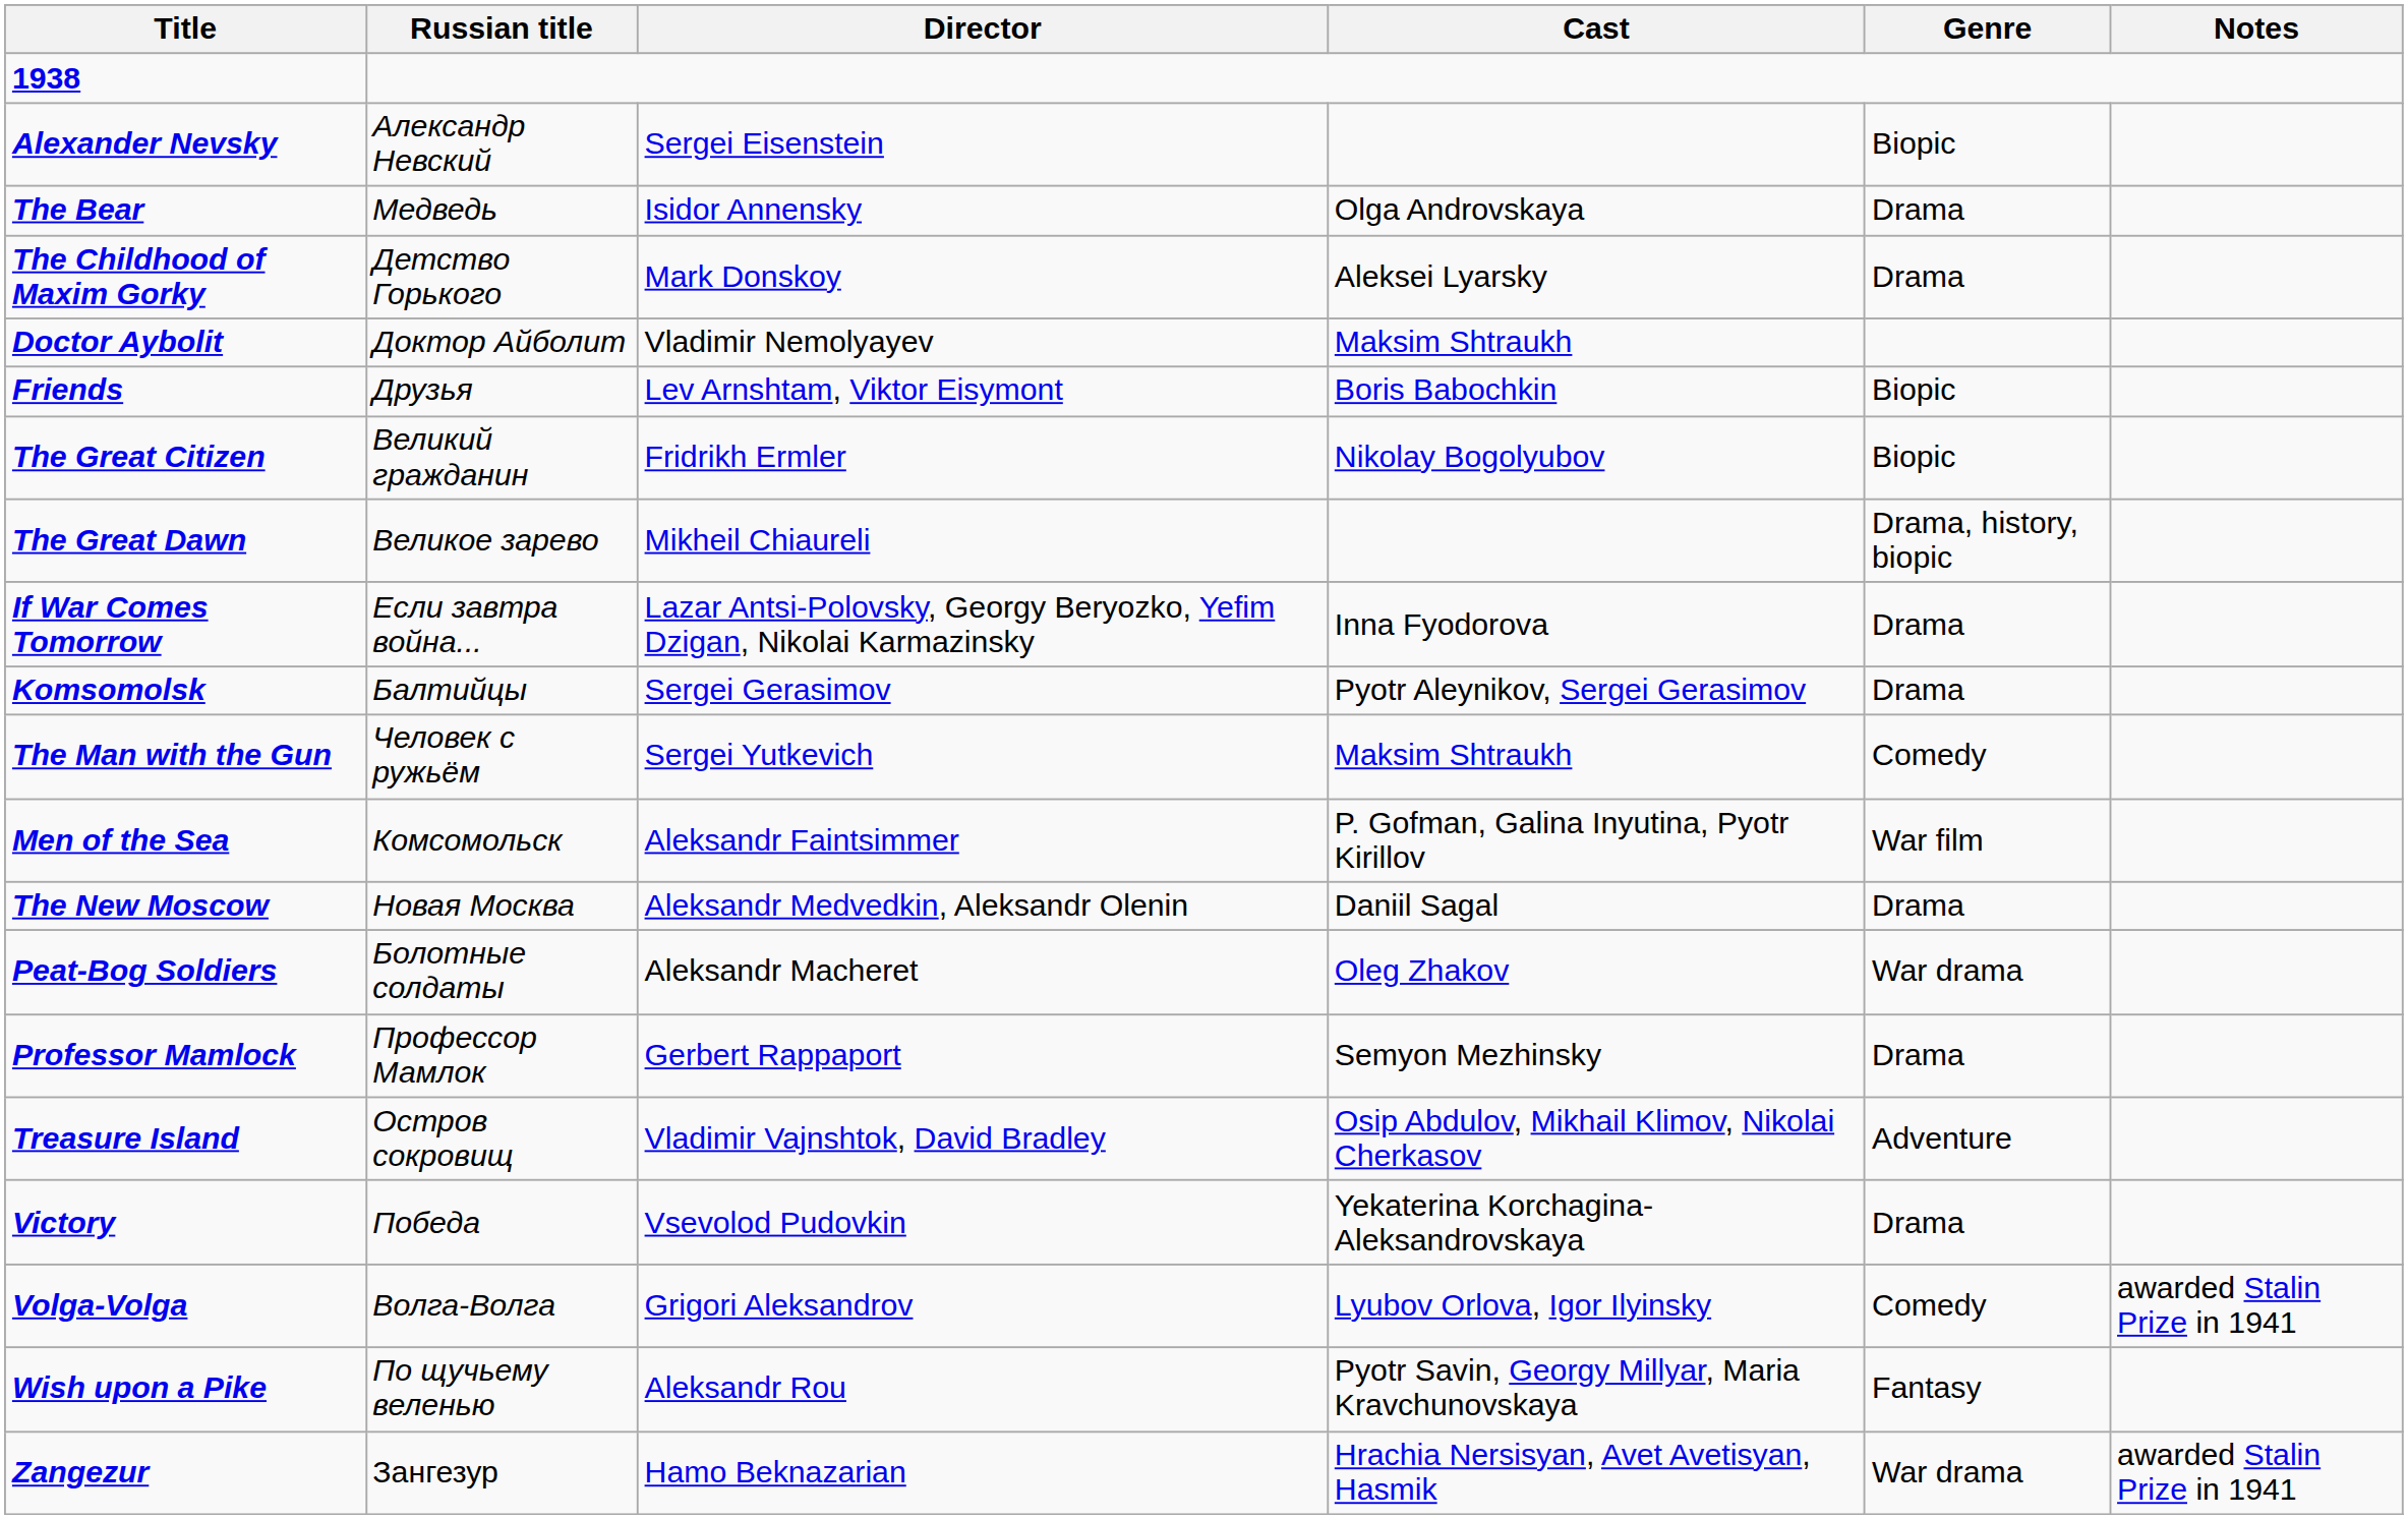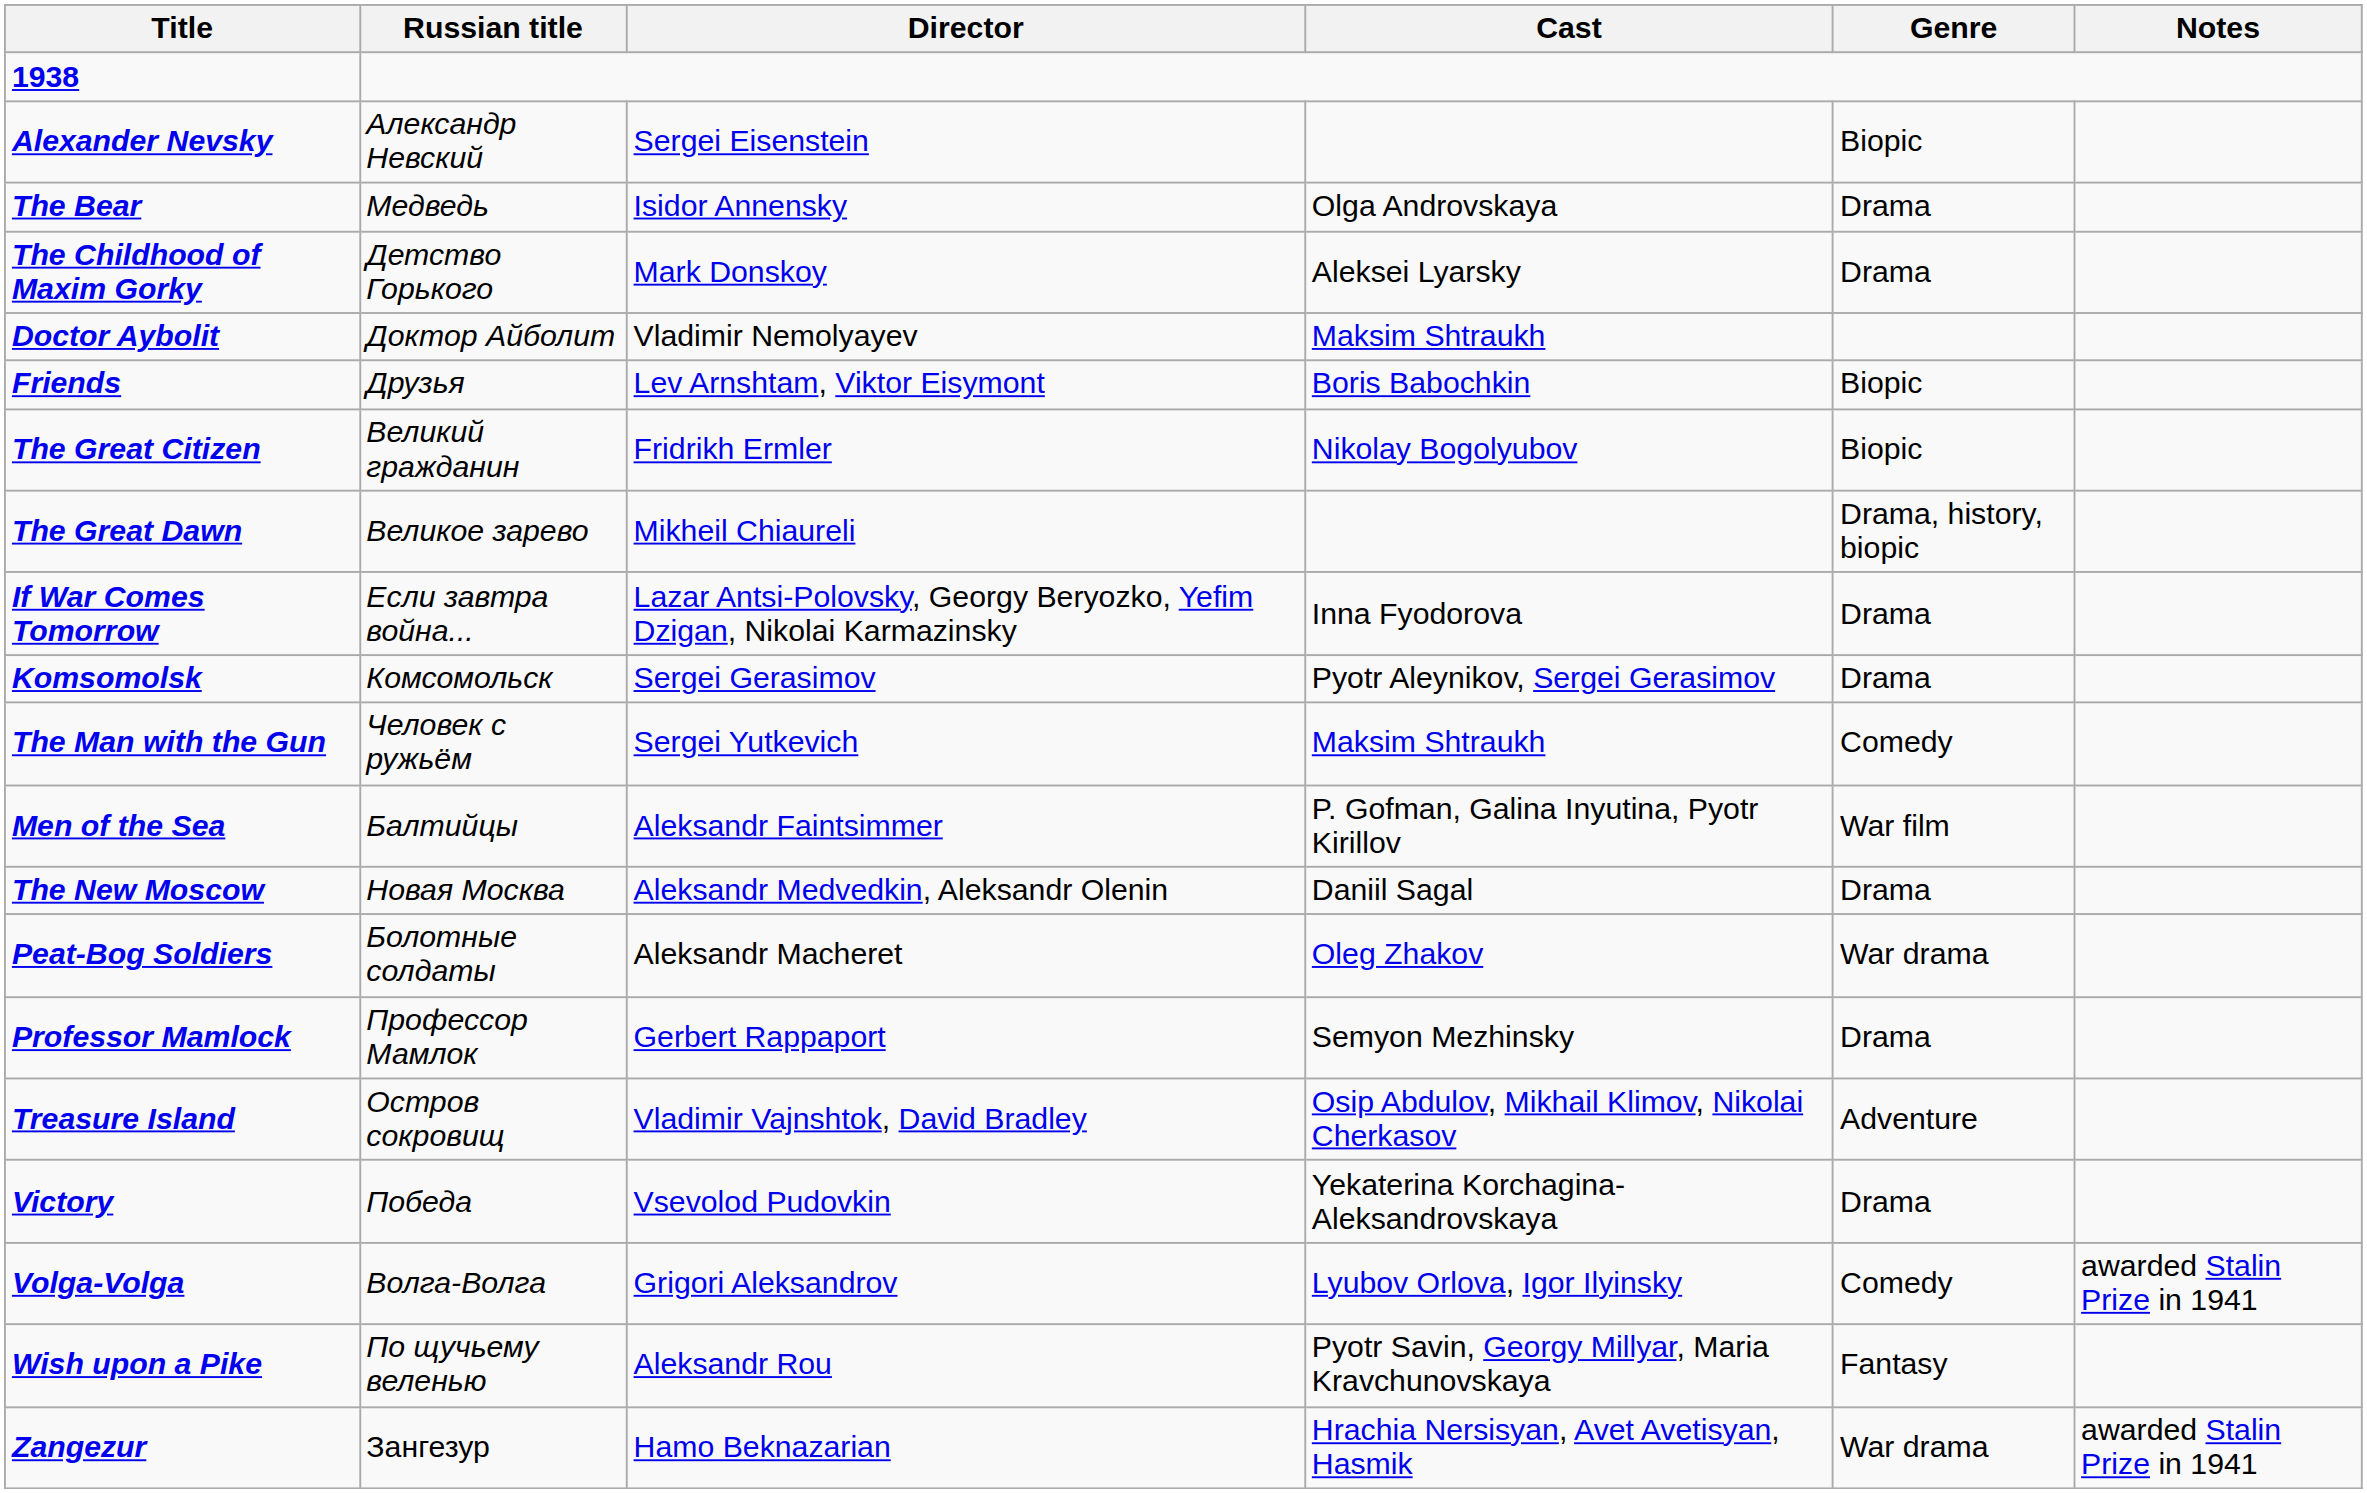 <table class="wikitable">
 <tr>
 <th>Title</th>
 <th>Russian title</th>
 <th>Director</th>
 <th>Cast</th>
 <th>Genre</th>
 <th>Notes</th>
 </tr>
 <tr>
 <td><strong><a href='#'>1938</a></strong></td>
 </tr>
 <tr>
 <td><strong><em><a href='#'>Alexander Nevsky</a></em></strong></td>
 <td><em>Александр Невский</em></td>
 <td><a href='#'>Sergei Eisenstein</a></td>
 <td></td>
 <td>Biopic</td>
 <td></td>
 </tr>
 <tr>
 <td><strong><em><a href='#'>The Bear</a></em></strong></td>
 <td><em>Медведь</em></td>
 <td><a href='#'>Isidor Annensky</a></td>
 <td>Olga Androvskaya</td>
 <td>Drama</td>
 <td></td>
 </tr>
 <tr>
 <td><strong><em><a href='#'>The Childhood of Maxim Gorky</a></em></strong></td>
 <td><em>Детство Горького</em></td>
 <td><a href='#'>Mark Donskoy</a></td>
 <td>Aleksei Lyarsky</td>
 <td>Drama</td>
 <td></td>
 </tr>
 <tr>
 <td><strong><em><a href='#'>Doctor Aybolit</a></em></strong></td>
 <td><em>Доктор Айболит</em></td>
 <td>Vladimir Nemolyayev</td>
 <td><a href='#'>Maksim Shtraukh</a></td>
 <td></td>
 <td></td>
 </tr>
 <tr>
 <td><strong><em><a href='#'>Friends</a></em></strong></td>
 <td><em>Друзья</em></td>
 <td><a href='#'>Lev Arnshtam</a>, <a href='#'>Viktor Eisymont</a></td>
 <td><a href='#'>Boris Babochkin</a></td>
 <td>Biopic</td>
 <td></td>
 </tr>
 <tr>
 <td><strong><em><a href='#'>The Great Citizen</a></em></strong></td>
 <td><em>Великий гражданин</em></td>
 <td><a href='#'>Fridrikh Ermler</a></td>
 <td><a href='#'>Nikolay Bogolyubov</a></td>
 <td>Biopic</td>
 <td></td>
 </tr>
 <tr>
 <td><strong><em><a href='#'>The Great Dawn</a></em></strong></td>
 <td><em>Великое зарево</em></td>
 <td><a href='#'>Mikheil Chiaureli</a></td>
 <td></td>
 <td>Drama, history, biopic</td>
 <td></td>
 </tr>
 <tr>
 <td><strong><em><a href='#'>If War Comes Tomorrow</a></em></strong></td>
 <td><em>Если завтра война...</em></td>
 <td><a href='#'>Lazar Antsi-Polovsky</a>, Georgy Beryozko, <a href='#'>Yefim Dzigan</a>, Nikolai Karmazinsky</td>
 <td>Inna Fyodorova</td>
 <td>Drama</td>
 <td></td>
 </tr>
 <tr>
 <td><strong><em><a href='#'>Komsomolsk</a></em></strong></td>
-<td><em>Балтийцы</em></td>
+<td><em>Комсомольск</em></td>
 <td><a href='#'>Sergei Gerasimov</a></td>
 <td>Pyotr Aleynikov, <a href='#'>Sergei Gerasimov</a></td>
 <td>Drama</td>
 <td></td>
 </tr>
 <tr>
 <td><strong><em><a href='#'>The Man with the Gun</a></em></strong></td>
 <td><em>Человек с ружьём</em></td>
 <td><a href='#'>Sergei Yutkevich</a></td>
 <td><a href='#'>Maksim Shtraukh</a></td>
 <td>Comedy</td>
 <td></td>
 </tr>
 <tr>
 <td><strong><em><a href='#'>Men of the Sea</a></em></strong></td>
-<td><em>Комсомольск</em></td>
+<td><em>Балтийцы</em></td>
 <td><a href='#'>Aleksandr Faintsimmer</a></td>
 <td>P. Gofman, Galina Inyutina, Pyotr Kirillov</td>
 <td>War film</td>
 <td></td>
 </tr>
 <tr>
 <td><strong><em><a href='#'>The New Moscow</a></em></strong></td>
 <td><em>Новая Москва</em></td>
 <td><a href='#'>Aleksandr Medvedkin</a>, Aleksandr Olenin</td>
 <td>Daniil Sagal</td>
 <td>Drama</td>
 <td></td>
 </tr>
 <tr>
 <td><strong><em><a href='#'>Peat-Bog Soldiers</a></em></strong></td>
 <td><em>Болотные солдаты</em></td>
 <td>Aleksandr Macheret</td>
 <td><a href='#'>Oleg Zhakov</a></td>
 <td>War drama</td>
 <td></td>
 </tr>
 <tr>
 <td><strong><em><a href='#'>Professor Mamlock</a></em></strong></td>
 <td><em>Профессор Мамлок</em></td>
 <td><a href='#'>Gerbert Rappaport</a></td>
 <td>Semyon Mezhinsky</td>
 <td>Drama</td>
 <td></td>
 </tr>
 <tr>
 <td><strong><em><a href='#'>Treasure Island</a></em></strong></td>
 <td><em>Остров сокровищ</em></td>
 <td><a href='#'>Vladimir Vajnshtok</a>, <a href='#'>David Bradley</a></td>
 <td><a href='#'>Osip Abdulov</a>, <a href='#'>Mikhail Klimov</a>, <a href='#'>Nikolai Cherkasov</a></td>
 <td>Adventure</td>
 <td></td>
 </tr>
 <tr>
 <td><strong><em><a href='#'>Victory</a></em></strong></td>
 <td><em>Победа</em></td>
 <td><a href='#'>Vsevolod Pudovkin</a></td>
 <td>Yekaterina Korchagina-Aleksandrovskaya</td>
 <td>Drama</td>
 <td></td>
 </tr>
 <tr>
 <td><strong><em><a href='#'>Volga-Volga</a></em></strong></td>
 <td><em>Волга-Волга</em></td>
 <td><a href='#'>Grigori Aleksandrov</a></td>
 <td><a href='#'>Lyubov Orlova</a>, <a href='#'>Igor Ilyinsky</a></td>
 <td>Comedy</td>
 <td>awarded <a href='#'>Stalin Prize</a> in 1941</td>
 </tr>
 <tr>
 <td><strong><em><a href='#'>Wish upon a Pike</a></em></strong></td>
 <td><em>По щучьему веленью</em></td>
 <td><a href='#'>Aleksandr Rou</a></td>
 <td>Pyotr Savin, <a href='#'>Georgy Millyar</a>, Maria Kravchunovskaya</td>
 <td>Fantasy</td>
 <td></td>
 </tr>
 <tr>
 <td><strong><em><a href='#'>Zangezur</a></em></strong></td>
 <td>Зангезур</td>
 <td><a href='#'>Hamo Beknazarian</a></td>
 <td><a href='#'>Hrachia Nersisyan</a>, <a href='#'>Avet Avetisyan</a>, <a href='#'>Hasmik</a></td>
 <td>War drama</td>
 <td>awarded <a href='#'>Stalin Prize</a> in 1941</td>
 </tr>
 <tr>
 </tr>
 </table>
